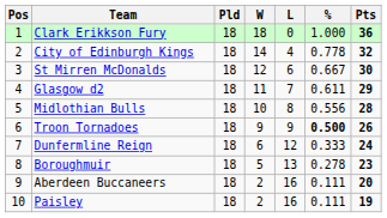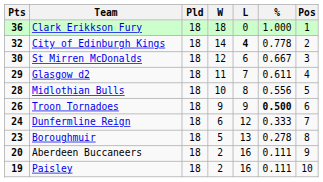 <table class="wikitable" style="text-align: center;">
 <tr>
-<th>Pos</th>
+<th scope="col" style="width: 28px;">Pts</th>
 <th scope="col" style="width: 200px;">Team</th>
 <th scope="col" style="width: 28px;">Pld</th>
 <th scope="col" style="width: 28px;">W</th>
 <th scope="col" style="width: 28px;">L</th>
 <th scope="col" style="width: 45px;">%</th>
-<th scope="col" style="width: 28px;">Pts</th>
+<th>Pos</th>
 </tr>
 <tr style="background: #ccffcc;">
-<td>1</td>
+<td><strong>36</strong></td>
 <td style="text-align:left;"><a href='#'>Clark Erikkson Fury</a></td>
 <td>18</td>
 <td>18</td>
 <td>0</td>
 <td>1.000</td>
-<td><strong>36</strong></td>
+<td>1</td>
 </tr>
 <tr style="background: ;">
-<td>2</td>
+<td><strong>32</strong></td>
 <td style="text-align:left;"><a href='#'>City of Edinburgh Kings</a></td>
 <td>18</td>
 <td>14</td>
-<td>4</td>
+<td><strong>4</strong></td>
 <td>0.778</td>
-<td><strong>32</strong></td>
+<td>2</td>
 </tr>
 <tr style="background: ;">
-<td>3</td>
+<td><strong>30</strong></td>
 <td style="text-align:left;"><a href='#'>St Mirren McDonalds</a></td>
 <td>18</td>
 <td>12</td>
 <td>6</td>
 <td>0.667</td>
-<td><strong>30</strong></td>
+<td>3</td>
 </tr>
 <tr style="background: ;">
-<td>4</td>
+<td><strong>29</strong></td>
 <td style="text-align:left;"><a href='#'>Glasgow d2</a></td>
 <td>18</td>
 <td>11</td>
 <td>7</td>
 <td>0.611</td>
-<td><strong>29</strong></td>
+<td>4</td>
 </tr>
 <tr style="background: ;">
-<td>5</td>
+<td><strong>28</strong></td>
 <td style="text-align:left;"><a href='#'>Midlothian Bulls</a></td>
 <td>18</td>
 <td>10</td>
 <td>8</td>
 <td>0.556</td>
-<td><strong>28</strong></td>
+<td>5</td>
 </tr>
 <tr style="background: ;">
-<td>6</td>
+<td><strong>26</strong></td>
 <td style="text-align:left;"><a href='#'>Troon Tornadoes</a></td>
 <td>18</td>
 <td>9</td>
 <td>9</td>
 <td><strong>0.500</strong></td>
-<td><strong>26</strong></td>
+<td>6</td>
 </tr>
 <tr style="background: ;">
-<td>7</td>
+<td><strong>24</strong></td>
 <td style="text-align:left;"><a href='#'>Dunfermline Reign</a></td>
 <td>18</td>
 <td>6</td>
 <td>12</td>
 <td>0.333</td>
-<td><strong>24</strong></td>
+<td>7</td>
 </tr>
 <tr style="background: ;">
-<td>8</td>
+<td><strong>23</strong></td>
 <td style="text-align:left;"><a href='#'>Boroughmuir</a></td>
 <td>18</td>
 <td>5</td>
 <td>13</td>
 <td>0.278</td>
-<td><strong>23</strong></td>
+<td>8</td>
 </tr>
 <tr>
-<td>9</td>
+<td><strong>20</strong></td>
 <td style="text-align:left;">Aberdeen Buccaneers</td>
 <td>18</td>
 <td>2</td>
 <td>16</td>
 <td>0.111</td>
-<td><strong>20</strong></td>
+<td>9</td>
 </tr>
 <tr>
-<td>10</td>
+<td><strong>19</strong></td>
 <td style="text-align:left;"><a href='#'>Paisley</a></td>
 <td>18</td>
 <td>2</td>
 <td>16</td>
 <td>0.111</td>
-<td><strong>19</strong></td>
+<td>10</td>
 </tr>
 </table>
